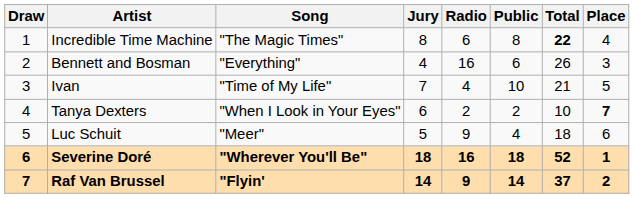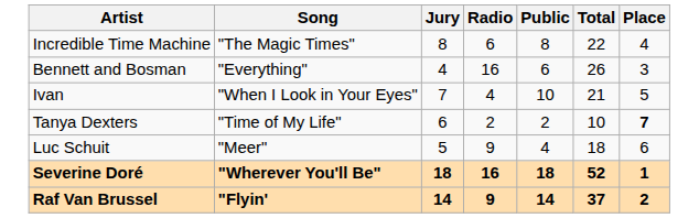 <table class="sortable wikitable" style="margin: 1em auto 1em auto; text-align:center;">
 <tr>
-<th>Draw</th>
 <th>Artist</th>
 <th>Song</th>
 <th>Jury</th>
 <th>Radio</th>
 <th>Public</th>
 <th>Total</th>
 <th>Place</th>
 </tr>
 <tr>
-<td>1</td>
 <td align="left">Incredible Time Machine</td>
 <td align="left">"The Magic Times"</td>
 <td>8</td>
 <td>6</td>
 <td>8</td>
-<td><strong>22</strong></td>
+<td>22</td>
 <td>4</td>
 </tr>
 <tr>
-<td>2</td>
 <td align="left">Bennett and Bosman</td>
 <td align="left">"Everything"</td>
 <td>4</td>
 <td>16</td>
 <td>6</td>
 <td>26</td>
 <td>3</td>
 </tr>
 <tr>
-<td>3</td>
 <td align="left">Ivan</td>
-<td align="left">"Time of My Life"</td>
+<td align="left">"When I Look in Your Eyes"</td>
 <td>7</td>
 <td>4</td>
 <td>10</td>
 <td>21</td>
 <td>5</td>
 </tr>
 <tr>
-<td>4</td>
 <td align="left">Tanya Dexters</td>
-<td align="left">"When I Look in Your Eyes"</td>
+<td align="left">"Time of My Life"</td>
 <td>6</td>
 <td>2</td>
 <td>2</td>
 <td>10</td>
 <td><strong>7</strong></td>
 </tr>
 <tr>
-<td>5</td>
 <td align="left">Luc Schuit</td>
 <td align="left">"Meer"</td>
 <td>5</td>
 <td>9</td>
 <td>4</td>
 <td>18</td>
 <td>6</td>
 </tr>
 <tr style="font-weight:bold;background:navajowhite;">
-<td>6</td>
 <td align="left">Severine Doré</td>
 <td align="left">"Wherever You'll Be"</td>
 <td>18</td>
 <td>16</td>
 <td>18</td>
 <td>52</td>
 <td>1</td>
 </tr>
 <tr style="font-weight:bold;background:navajowhite;">
-<td>7</td>
 <td align="left">Raf Van Brussel</td>
 <td align="left">"Flyin'</td>
 <td>14</td>
 <td>9</td>
 <td>14</td>
 <td>37</td>
 <td>2</td>
 </tr>
 </table>
